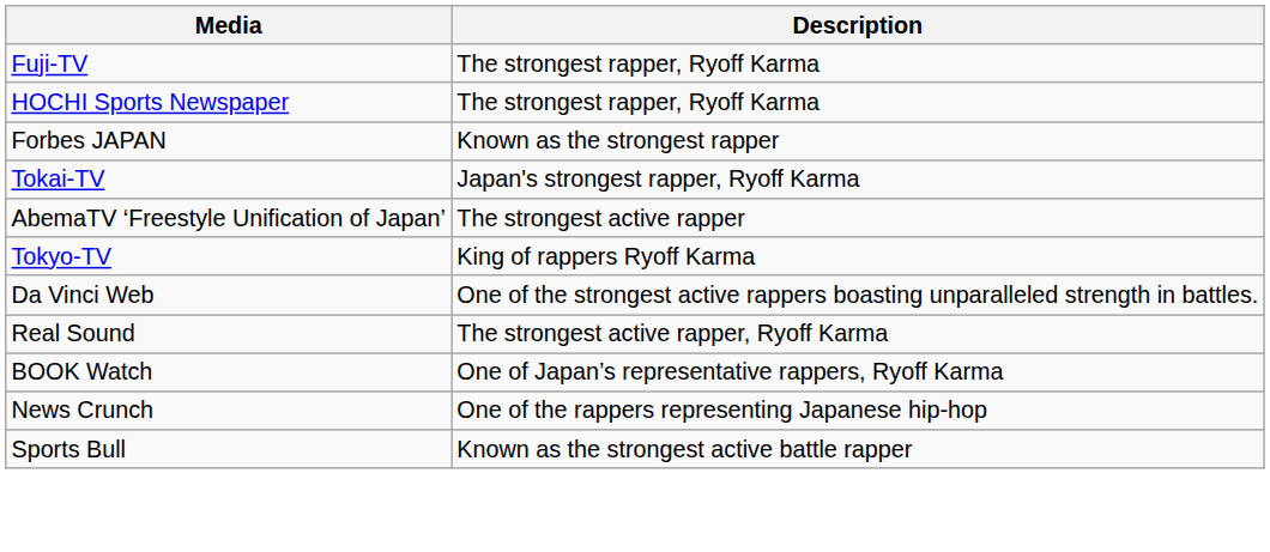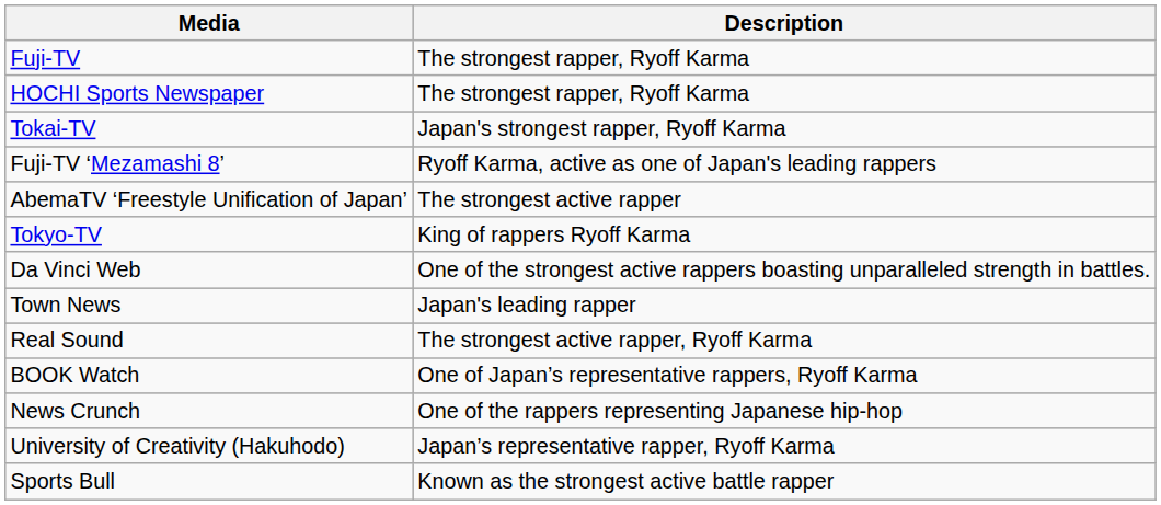 <table class="wikitable" style="font-size:small">
 <tr>
 <th>Media</th>
 <th>Description</th>
 </tr>
 <tr>
 <td><a href='#'>Fuji-TV</a></td>
 <td>The strongest rapper, Ryoff Karma</td>
 </tr>
 <tr>
 <td><a href='#'>HOCHI Sports Newspaper</a></td>
 <td>The strongest rapper, Ryoff Karma</td>
 </tr>
 <tr>
-<td>Forbes JAPAN</td>
-<td>Known as the strongest rapper</td>
+<td><a href='#'>Tokai-TV</a></td>
+<td>Japan's strongest rapper, Ryoff Karma</td>
 </tr>
 <tr>
-<td><a href='#'>Tokai-TV</a></td>
-<td>Japan's strongest rapper, Ryoff Karma</td>
+<td>Fuji-TV ‘<a href='#'>Mezamashi 8</a>’</td>
+<td>Ryoff Karma, active as one of Japan's leading rappers</td>
 </tr>
 <tr>
 <td>AbemaTV ‘Freestyle Unification of Japan’</td>
 <td>The strongest active rapper</td>
 </tr>
 <tr>
 <td><a href='#'>Tokyo-TV</a></td>
 <td>King of rappers Ryoff Karma</td>
 </tr>
 <tr>
 <td>Da Vinci Web</td>
 <td>One of the strongest active rappers boasting unparalleled strength in battles.</td>
 </tr>
 <tr>
+<td>Town News</td>
+<td>Japan's leading rapper</td>
+</tr>
+<tr>
 <td>Real Sound</td>
 <td>The strongest active rapper, Ryoff Karma</td>
 </tr>
 <tr>
 <td>BOOK Watch</td>
 <td>One of Japan’s representative rappers, Ryoff Karma</td>
 </tr>
 <tr>
 <td>News Crunch</td>
 <td>One of the rappers representing Japanese hip-hop</td>
 </tr>
 <tr>
+<td>University of Creativity (Hakuhodo)</td>
+<td>Japan’s representative rapper, Ryoff Karma</td>
+</tr>
+<tr>
 <td>Sports Bull</td>
 <td>Known as the strongest active battle rapper</td>
 </tr>
 </table>
